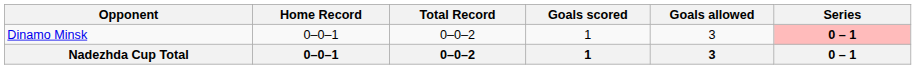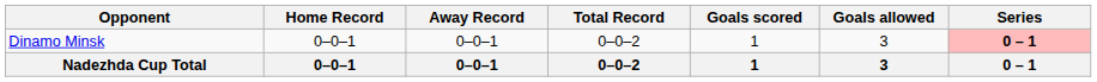 <table class="wikitable" style="font-size: 95%; text-align: center">
 <tr>
 <th style="width: 20%">Opponent</th>
 <th style="width: 11%">Home Record</th>
+<th style="width: 11%">Away Record</th>
 <th style="width: 11%">Total Record</th>
 <th style="width: 10%">Goals scored</th>
 <th style="width: 10%">Goals allowed</th>
 <th style="width: 11%">Series</th>
 </tr>
 <tr>
 <td style="text-align:left"><a href='#'>Dinamo Minsk</a></td>
+<td>0–0–1</td>
 <td>0–0–1</td>
 <td>0–0–2</td>
 <td>1</td>
 <td>3</td>
 <td bgcolor= ffbbbb><strong>0 – 1</strong></td>
 </tr>
 <tr>
 <th>Nadezhda Cup Total</th>
 <th>0–0–1</th>
+<th>0–0–1</th>
 <th>0–0–2</th>
 <th>1</th>
 <th>3</th>
 <th>0 – 1</th>
 </tr>
 </table>
